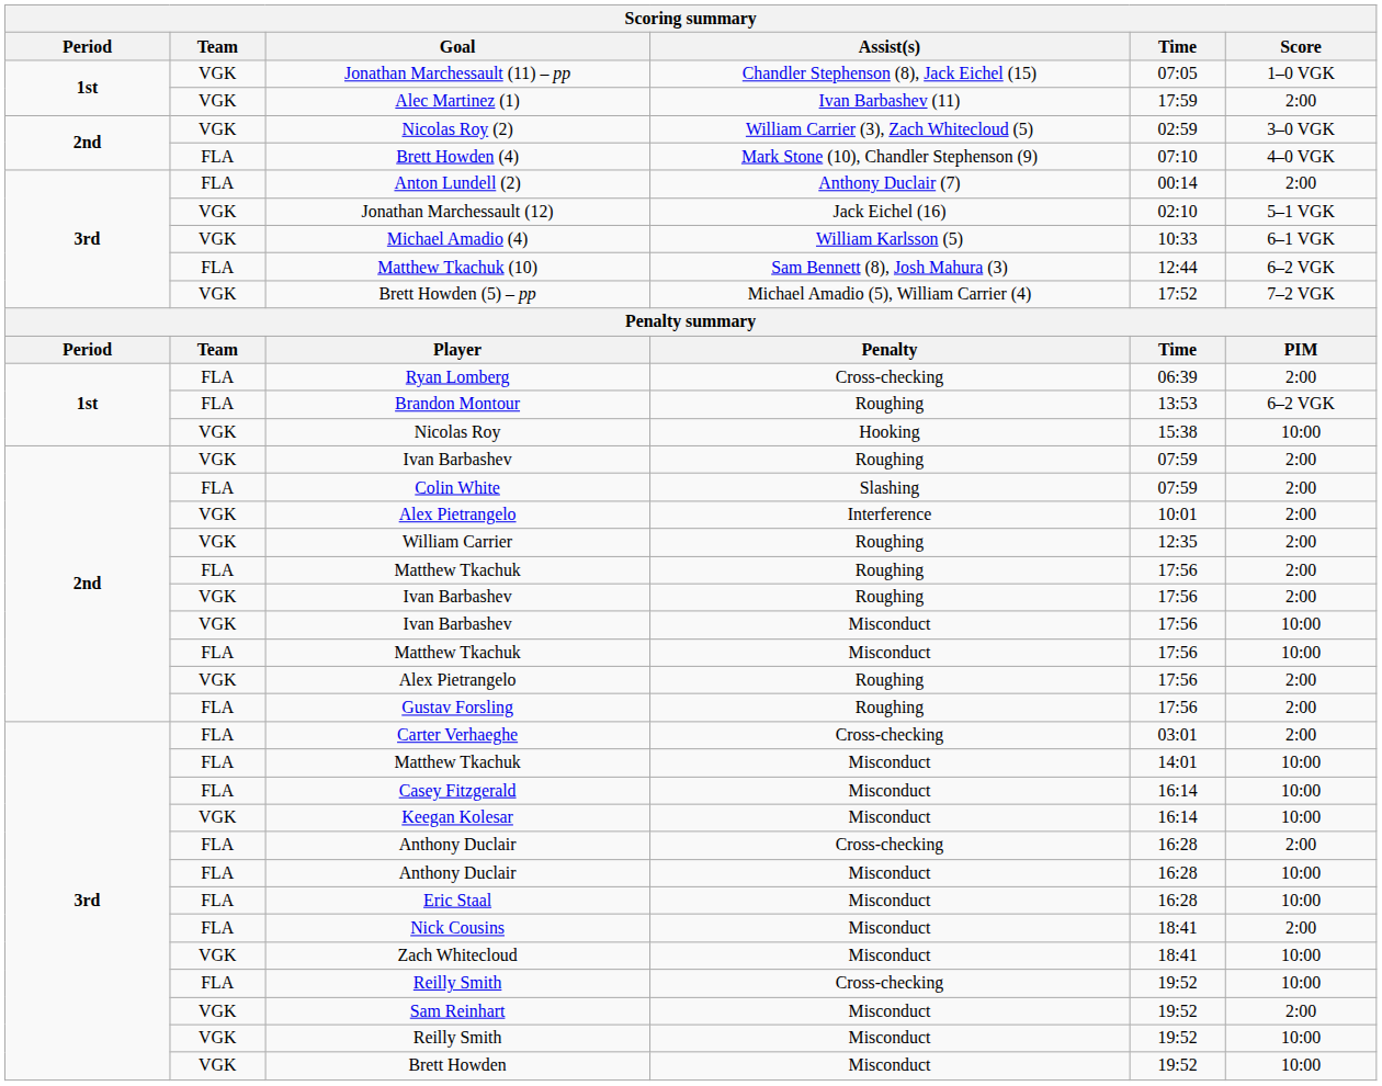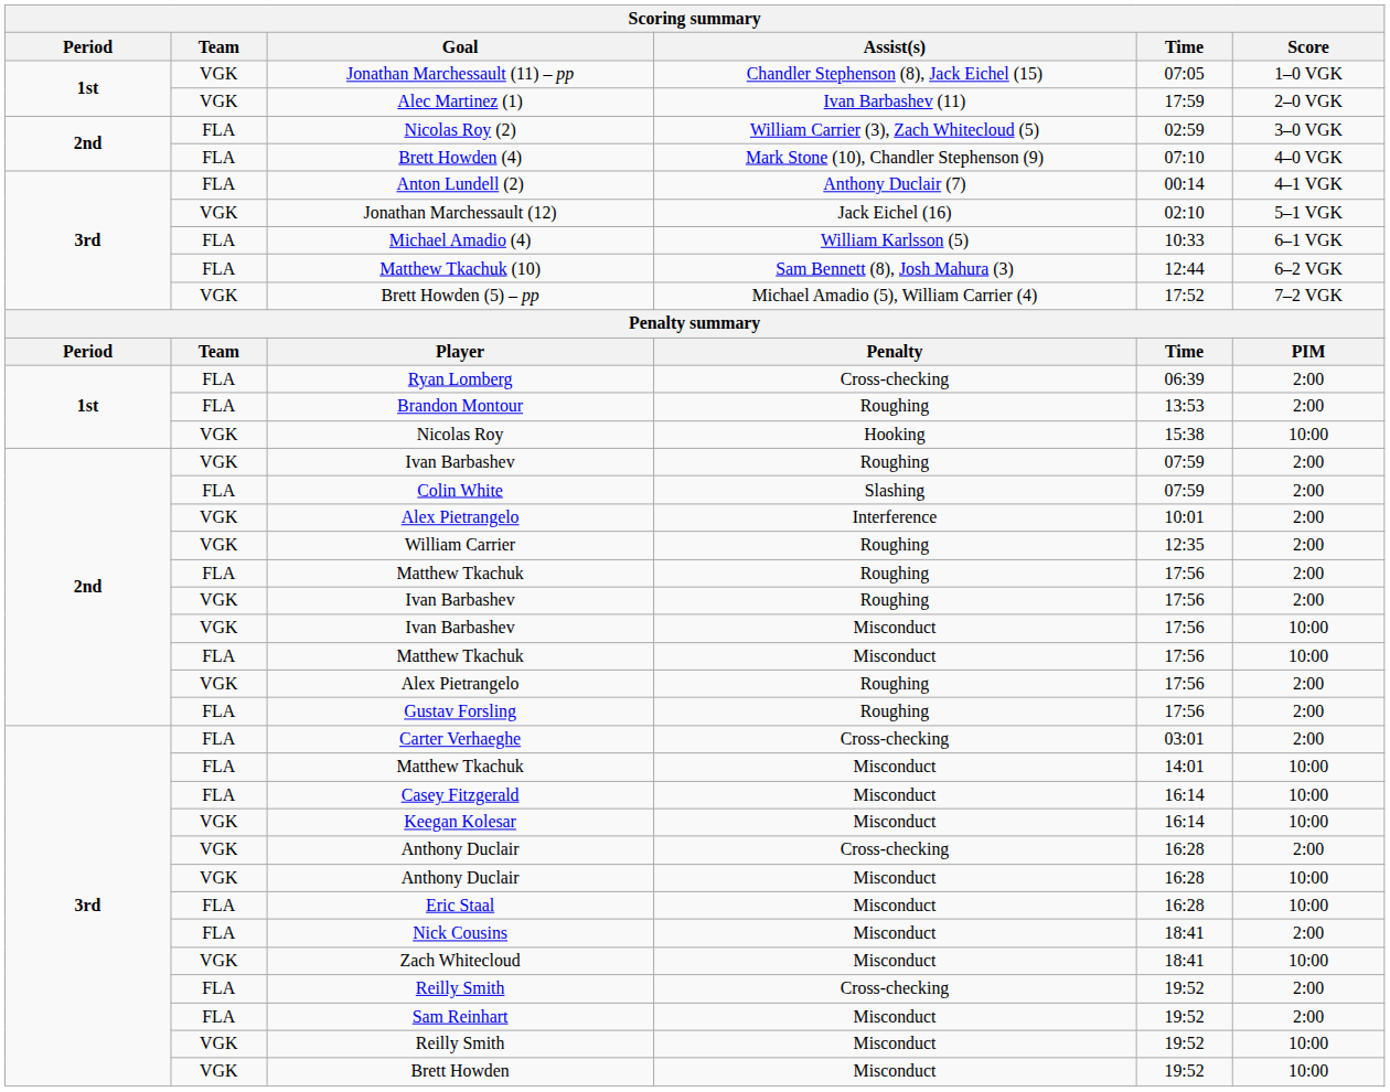 <table style="width:100%;" class="wikitable">
 <tr>
 <th colspan="6">Scoring summary</th>
 </tr>
 <tr>
 <th style="width:12%;">Period</th>
 <th style="width:7%;">Team</th>
 <th style="width:28%;">Goal</th>
 <th style="width:35%;">Assist(s)</th>
 <th style="width:7%;">Time</th>
 <th style="width:11%;">Score</th>
 </tr>
 <tr style="text-align:center;">
 <td rowspan ="2"><strong>1st</strong></td>
 <td>VGK</td>
 <td><a href='#'>Jonathan Marchessault</a> (11) – <em>pp</em></td>
 <td><a href='#'>Chandler Stephenson</a> (8), <a href='#'>Jack Eichel</a> (15)</td>
 <td>07:05</td>
 <td>1–0 VGK</td>
 </tr>
 <tr style="text-align:center;">
 <td>VGK</td>
 <td><a href='#'>Alec Martinez</a> (1)</td>
 <td><a href='#'>Ivan Barbashev</a> (11)</td>
 <td>17:59</td>
-<td>2:00</td>
+<td>2–0 VGK</td>
 </tr>
 <tr style="text-align:center;">
 <td rowspan="2"><strong>2nd</strong></td>
-<td>VGK</td>
+<td>FLA</td>
 <td><a href='#'>Nicolas Roy</a> (2)</td>
 <td><a href='#'>William Carrier</a> (3), <a href='#'>Zach Whitecloud</a> (5)</td>
 <td>02:59</td>
 <td>3–0 VGK</td>
 </tr>
 <tr style="text-align:center;">
 <td>FLA</td>
 <td><a href='#'>Brett Howden</a> (4)</td>
 <td><a href='#'>Mark Stone</a> (10), Chandler Stephenson (9)</td>
 <td>07:10</td>
 <td>4–0 VGK</td>
 </tr>
 <tr style="text-align:center;">
 <td rowspan="5"><strong>3rd</strong></td>
 <td>FLA</td>
 <td><a href='#'>Anton Lundell</a> (2)</td>
 <td><a href='#'>Anthony Duclair</a> (7)</td>
 <td>00:14</td>
-<td>2:00</td>
+<td>4–1 VGK</td>
 </tr>
 <tr style="text-align:center;">
 <td>VGK</td>
 <td>Jonathan Marchessault (12)</td>
 <td>Jack Eichel (16)</td>
 <td>02:10</td>
 <td>5–1 VGK</td>
 </tr>
 <tr style="text-align:center;">
-<td>VGK</td>
+<td>FLA</td>
 <td><a href='#'>Michael Amadio</a> (4)</td>
 <td><a href='#'>William Karlsson</a> (5)</td>
 <td>10:33</td>
 <td>6–1 VGK</td>
 </tr>
 <tr style="text-align:center;">
 <td>FLA</td>
 <td><a href='#'>Matthew Tkachuk</a> (10)</td>
 <td><a href='#'>Sam Bennett</a> (8), <a href='#'>Josh Mahura</a> (3)</td>
 <td>12:44</td>
 <td>6–2 VGK</td>
 </tr>
 <tr style="text-align:center;">
 <td>VGK</td>
 <td>Brett Howden (5) – <em>pp</em></td>
 <td>Michael Amadio (5), William Carrier (4)</td>
 <td>17:52</td>
 <td>7–2 VGK</td>
 </tr>
 <tr>
 <th colspan="6">Penalty summary</th>
 </tr>
 <tr>
 <th style="width:12%;">Period</th>
 <th style="width:7%;">Team</th>
 <th style="width:28%;">Player</th>
 <th style="width:35%;">Penalty</th>
 <th style="width:7%;">Time</th>
 <th style="width:11%;">PIM</th>
 </tr>
 <tr style="text-align:center;">
 <td rowspan="3"><strong>1st</strong></td>
 <td>FLA</td>
 <td><a href='#'>Ryan Lomberg</a></td>
 <td>Cross-checking</td>
 <td>06:39</td>
 <td>2:00</td>
 </tr>
 <tr style="text-align:center;">
 <td>FLA</td>
 <td><a href='#'>Brandon Montour</a></td>
 <td>Roughing</td>
 <td>13:53</td>
-<td>6–2 VGK</td>
+<td>2:00</td>
 </tr>
 <tr style="text-align:center;">
 <td>VGK</td>
 <td>Nicolas Roy</td>
 <td>Hooking</td>
 <td>15:38</td>
 <td>10:00</td>
 </tr>
 <tr style="text-align:center;">
 <td rowspan="10"><strong>2nd</strong></td>
 <td>VGK</td>
 <td>Ivan Barbashev</td>
 <td>Roughing</td>
 <td>07:59</td>
 <td>2:00</td>
 </tr>
 <tr style="text-align:center;">
 <td>FLA</td>
 <td><a href='#'>Colin White</a></td>
 <td>Slashing</td>
 <td>07:59</td>
 <td>2:00</td>
 </tr>
 <tr style="text-align:center;">
 <td>VGK</td>
 <td><a href='#'>Alex Pietrangelo</a></td>
 <td>Interference</td>
 <td>10:01</td>
 <td>2:00</td>
 </tr>
 <tr style="text-align:center;">
 <td>VGK</td>
 <td>William Carrier</td>
 <td>Roughing</td>
 <td>12:35</td>
 <td>2:00</td>
 </tr>
 <tr style="text-align:center;">
 <td>FLA</td>
 <td>Matthew Tkachuk</td>
 <td>Roughing</td>
 <td>17:56</td>
 <td>2:00</td>
 </tr>
 <tr style="text-align:center;">
 <td>VGK</td>
 <td>Ivan Barbashev</td>
 <td>Roughing</td>
 <td>17:56</td>
 <td>2:00</td>
 </tr>
 <tr style="text-align:center;">
 <td>VGK</td>
 <td>Ivan Barbashev</td>
 <td>Misconduct</td>
 <td>17:56</td>
 <td>10:00</td>
 </tr>
 <tr style="text-align:center;">
 <td>FLA</td>
 <td>Matthew Tkachuk</td>
 <td>Misconduct</td>
 <td>17:56</td>
 <td>10:00</td>
 </tr>
 <tr style="text-align:center;">
 <td>VGK</td>
 <td>Alex Pietrangelo</td>
 <td>Roughing</td>
 <td>17:56</td>
 <td>2:00</td>
 </tr>
 <tr style="text-align:center;">
 <td>FLA</td>
 <td><a href='#'>Gustav Forsling</a></td>
 <td>Roughing</td>
 <td>17:56</td>
 <td>2:00</td>
 </tr>
 <tr style="text-align:center;">
 <td rowspan="13"><strong>3rd</strong></td>
 <td>FLA</td>
 <td><a href='#'>Carter Verhaeghe</a></td>
 <td>Cross-checking</td>
 <td>03:01</td>
 <td>2:00</td>
 </tr>
 <tr style="text-align:center;">
 <td>FLA</td>
 <td>Matthew Tkachuk</td>
 <td>Misconduct</td>
 <td>14:01</td>
 <td>10:00</td>
 </tr>
 <tr style="text-align:center;">
 <td>FLA</td>
 <td><a href='#'>Casey Fitzgerald</a></td>
 <td>Misconduct</td>
 <td>16:14</td>
 <td>10:00</td>
 </tr>
 <tr style="text-align:center;">
 <td>VGK</td>
 <td><a href='#'>Keegan Kolesar</a></td>
 <td>Misconduct</td>
 <td>16:14</td>
 <td>10:00</td>
 </tr>
 <tr style="text-align:center;">
-<td>FLA</td>
+<td>VGK</td>
 <td>Anthony Duclair</td>
 <td>Cross-checking</td>
 <td>16:28</td>
 <td>2:00</td>
 </tr>
 <tr style="text-align:center;">
-<td>FLA</td>
+<td>VGK</td>
 <td>Anthony Duclair</td>
 <td>Misconduct</td>
 <td>16:28</td>
 <td>10:00</td>
 </tr>
 <tr style="text-align:center;">
 <td>FLA</td>
 <td><a href='#'>Eric Staal</a></td>
 <td>Misconduct</td>
 <td>16:28</td>
 <td>10:00</td>
 </tr>
 <tr style="text-align:center;">
 <td>FLA</td>
 <td><a href='#'>Nick Cousins</a></td>
 <td>Misconduct</td>
 <td>18:41</td>
 <td>2:00</td>
 </tr>
 <tr style="text-align:center;">
 <td>VGK</td>
 <td>Zach Whitecloud</td>
 <td>Misconduct</td>
 <td>18:41</td>
 <td>10:00</td>
 </tr>
 <tr style="text-align:center;">
 <td>FLA</td>
 <td><a href='#'>Reilly Smith</a></td>
 <td>Cross-checking</td>
 <td>19:52</td>
-<td>10:00</td>
+<td>2:00</td>
 </tr>
 <tr style="text-align:center;">
-<td>VGK</td>
+<td>FLA</td>
 <td><a href='#'>Sam Reinhart</a></td>
 <td>Misconduct</td>
 <td>19:52</td>
 <td>2:00</td>
 </tr>
 <tr style="text-align:center;">
 <td>VGK</td>
 <td>Reilly Smith</td>
 <td>Misconduct</td>
 <td>19:52</td>
 <td>10:00</td>
 </tr>
 <tr style="text-align:center;">
 <td>VGK</td>
 <td>Brett Howden</td>
 <td>Misconduct</td>
 <td>19:52</td>
 <td>10:00</td>
 </tr>
 </table>
